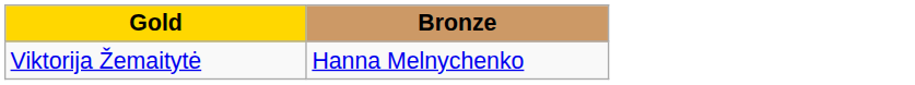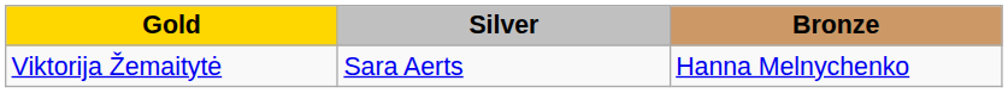 <table class="wikitable" style="text-align:left">
 <tr align="center">
 <td width=200 bgcolor=gold><strong>Gold</strong></td>
+<td width=200 bgcolor=silver><strong>Silver</strong></td>
 <td width=200 bgcolor=CC9966><strong>Bronze</strong></td>
 </tr>
 <tr>
 <td><a href='#'>Viktorija Žemaitytė</a><br><em></em></td>
+<td><a href='#'>Sara Aerts</a><br><em></em></td>
 <td><a href='#'>Hanna Melnychenko</a><br><em></em></td>
 </tr>
 </table>
